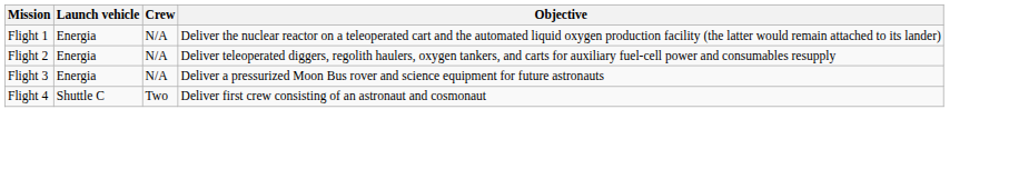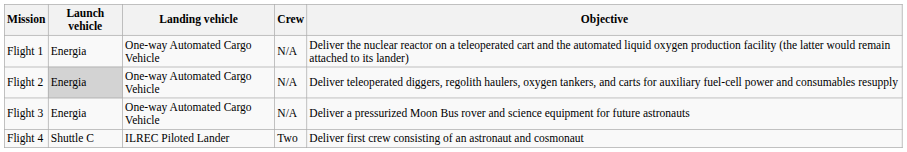 <table class="wikitable sortable">
 <tr>
 <th>Mission</th>
 <th>Launch vehicle</th>
+<th>Landing vehicle</th>
 <th>Crew</th>
 <th>Objective</th>
 </tr>
 <tr>
 <td>Flight 1</td>
 <td>Energia</td>
+<td>One-way Automated Cargo Vehicle</td>
 <td>N/A</td>
 <td>Deliver the nuclear reactor on a teleoperated cart and the automated liquid oxygen production facility (the latter would remain attached to its lander)</td>
 </tr>
 <tr>
 <td>Flight 2</td>
-<td>Energia</td>
+<td style="background: lightgrey;">Energia</td>
+<td>One-way Automated Cargo Vehicle</td>
 <td>N/A</td>
 <td>Deliver teleoperated diggers, regolith haulers, oxygen tankers, and carts for auxiliary fuel-cell power and consumables resupply</td>
 </tr>
 <tr>
 <td>Flight 3</td>
 <td>Energia</td>
+<td>One-way Automated Cargo Vehicle</td>
 <td>N/A</td>
 <td>Deliver a pressurized Moon Bus rover and science equipment for future astronauts</td>
 </tr>
 <tr>
 <td>Flight 4</td>
 <td>Shuttle C</td>
+<td>ILREC Piloted Lander</td>
 <td>Two</td>
 <td>Deliver first crew consisting of an astronaut and cosmonaut<br></td>
 </tr>
 </table>
